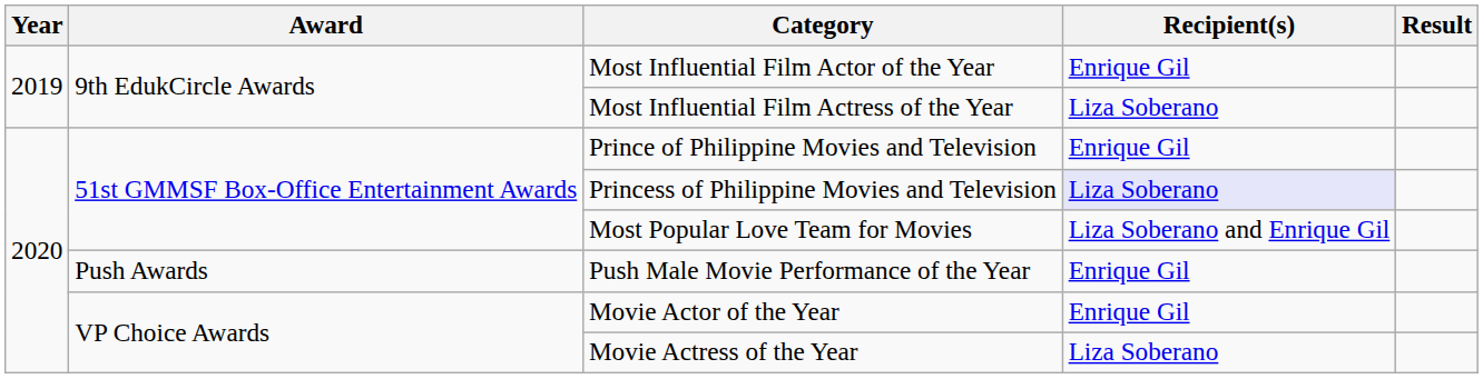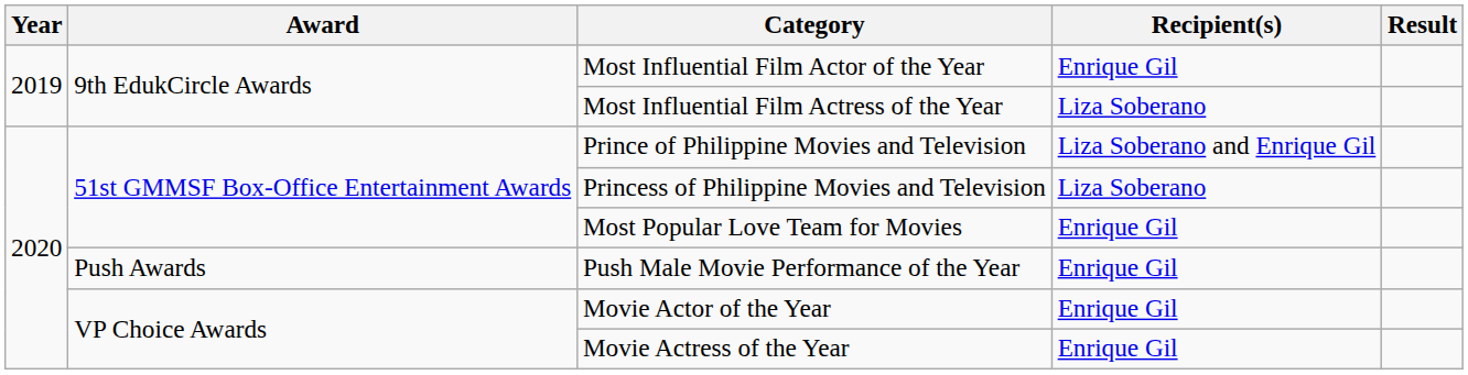 <table class="wikitable">
 <tr>
 <th>Year</th>
 <th>Award</th>
 <th>Category</th>
 <th>Recipient(s)</th>
 <th>Result</th>
 </tr>
 <tr>
 <td rowspan=2>2019</td>
 <td rowspan=2>9th EdukCircle Awards</td>
 <td>Most Influential Film Actor of the Year</td>
 <td><a href='#'>Enrique Gil</a></td>
 <td></td>
 </tr>
 <tr>
 <td>Most Influential Film Actress of the Year</td>
 <td><a href='#'>Liza Soberano</a></td>
 <td></td>
 </tr>
 <tr>
 <td rowspan=6>2020</td>
 <td rowspan=3><a href='#'>51st GMMSF Box-Office Entertainment Awards</a></td>
 <td>Prince of Philippine Movies and Television</td>
-<td><a href='#'>Enrique Gil</a></td>
+<td><a href='#'>Liza Soberano</a> and <a href='#'>Enrique Gil</a></td>
 <td></td>
 </tr>
 <tr>
 <td>Princess of Philippine Movies and Television</td>
-<td style="background: lavender;"><a href='#'>Liza Soberano</a></td>
+<td><a href='#'>Liza Soberano</a></td>
 <td></td>
 </tr>
 <tr>
 <td>Most Popular Love Team for Movies</td>
-<td><a href='#'>Liza Soberano</a> and <a href='#'>Enrique Gil</a></td>
+<td><a href='#'>Enrique Gil</a></td>
 <td></td>
 </tr>
 <tr>
 <td rowspan=1>Push Awards</td>
 <td>Push Male Movie Performance of the Year</td>
 <td><a href='#'>Enrique Gil</a></td>
 <td></td>
 </tr>
 <tr>
 <td rowspan=2>VP Choice Awards</td>
 <td>Movie Actor of the Year</td>
 <td><a href='#'>Enrique Gil</a></td>
 <td></td>
 </tr>
 <tr>
 <td>Movie Actress of the Year</td>
-<td><a href='#'>Liza Soberano</a></td>
+<td><a href='#'>Enrique Gil</a></td>
 <td></td>
 </tr>
 </table>
